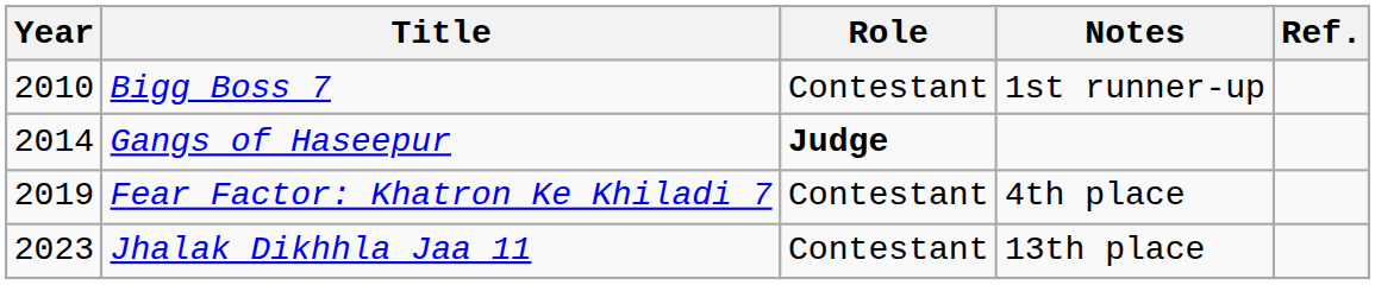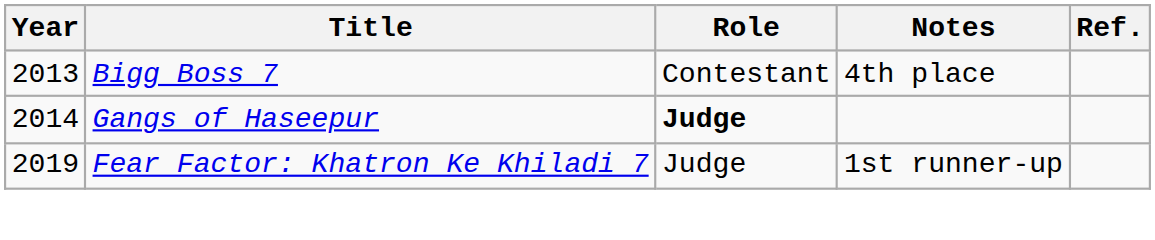 <table class="wikitable">
 <tr>
 <th>Year</th>
 <th>Title</th>
 <th>Role</th>
 <th>Notes</th>
 <th>Ref.</th>
 </tr>
 <tr>
-<td>2010</td>
+<td>2013</td>
 <td><em><a href='#'>Bigg Boss 7</a></em></td>
 <td>Contestant</td>
-<td>1st runner-up</td>
+<td>4th place</td>
 <td style="text-align:center;"></td>
 </tr>
 <tr>
 <td>2014</td>
 <td><em><a href='#'>Gangs of Haseepur</a></em></td>
 <td><strong>Judge</strong></td>
 <td></td>
 <td></td>
 </tr>
 <tr>
 <td>2019</td>
 <td><em><a href='#'>Fear Factor: Khatron Ke Khiladi 7</a></em></td>
-<td>Contestant</td>
-<td>4th place</td>
-<td></td>
-</tr>
-<tr>
-<td>2023</td>
-<td><em><a href='#'>Jhalak Dikhhla Jaa 11</a></em></td>
-<td>Contestant</td>
-<td>13th place</td>
+<td>Judge</td>
+<td>1st runner-up</td>
 <td></td>
 </tr>
 </table>
